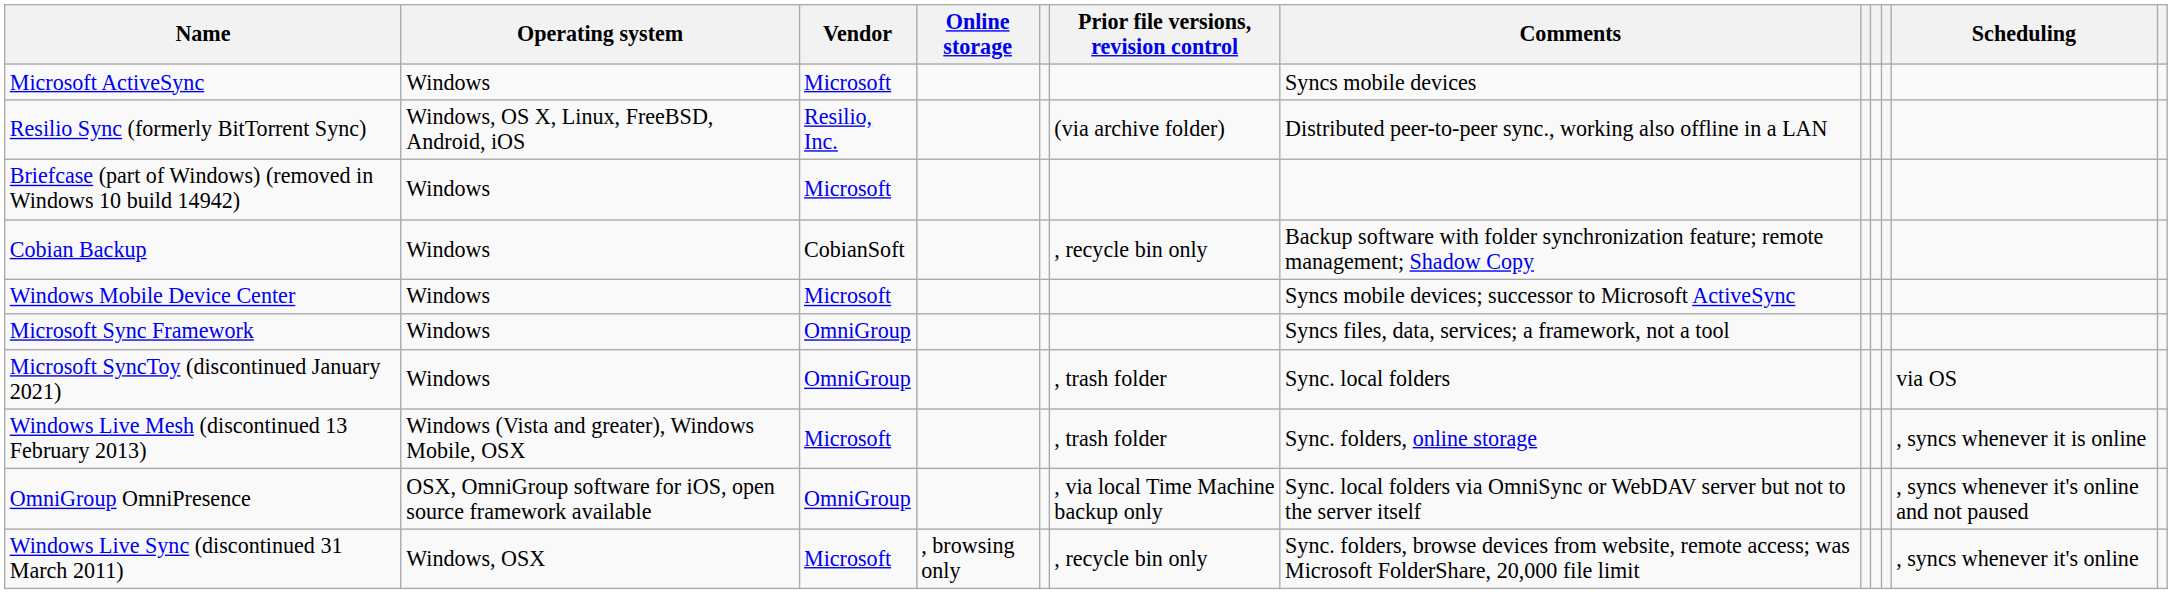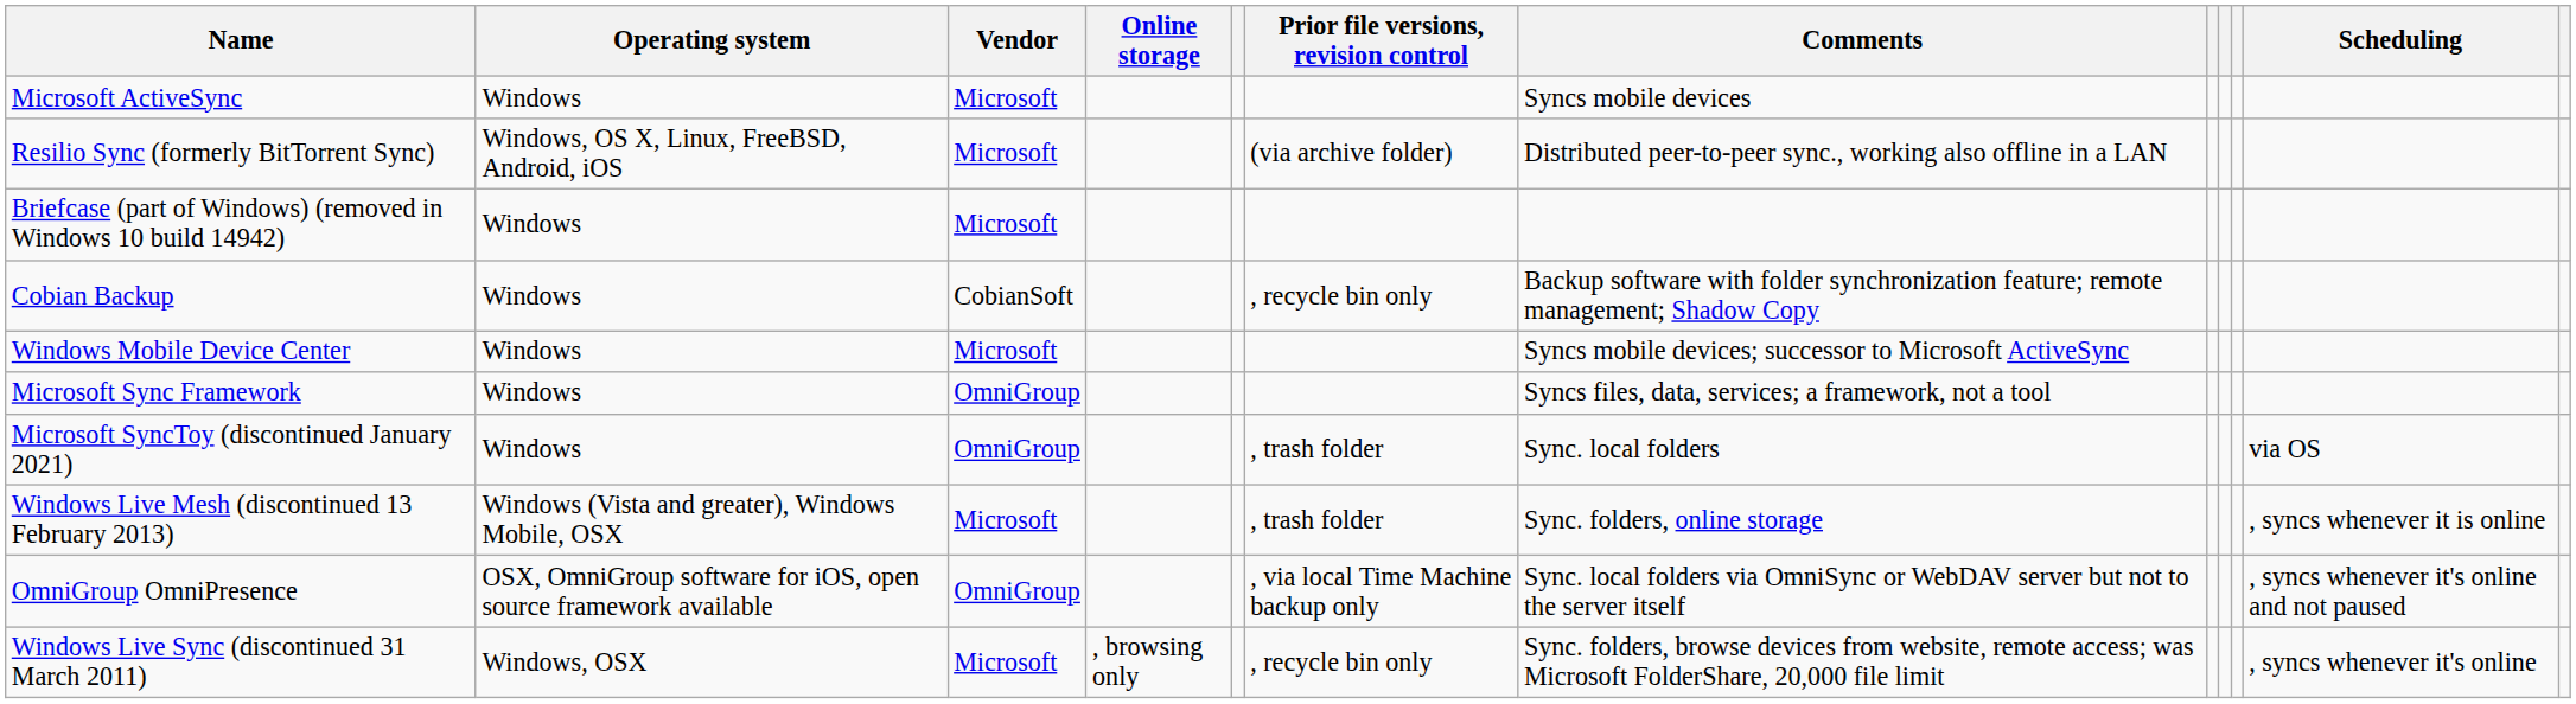 <table class="wikitable sortable sort-under">
 <tr>
 <th>Name</th>
 <th>Operating system</th>
 <th>Vendor</th>
 <th><a href='#'>Online storage</a></th>
 <th></th>
 <th>Prior file versions, <a href='#'>revision control</a></th>
 <th>Comments</th>
 <th></th>
 <th></th>
 <th></th>
 <th>Scheduling</th>
 <th></th>
 </tr>
 <tr>
 <td><a href='#'>Microsoft ActiveSync</a></td>
 <td>Windows</td>
 <td><a href='#'>Microsoft</a></td>
 <td></td>
 <td></td>
 <td></td>
 <td>Syncs mobile devices</td>
 <td></td>
 <td></td>
 <td></td>
 <td></td>
 <td></td>
 </tr>
 <tr>
 <td><a href='#'>Resilio Sync</a> (formerly BitTorrent Sync)</td>
 <td>Windows, OS X, Linux, FreeBSD, Android, iOS</td>
-<td><a href='#'>Resilio, Inc.</a></td>
+<td><a href='#'>Microsoft</a></td>
 <td></td>
 <td></td>
 <td> (via archive folder)</td>
 <td>Distributed peer-to-peer sync., working also offline in a LAN</td>
 <td></td>
 <td></td>
 <td></td>
 <td></td>
 <td></td>
 </tr>
 <tr>
 <td><a href='#'>Briefcase</a> (part of Windows) (removed in Windows 10 build 14942)</td>
 <td>Windows</td>
 <td><a href='#'>Microsoft</a></td>
 <td></td>
 <td></td>
 <td></td>
 <td></td>
 <td></td>
 <td></td>
 <td></td>
 <td></td>
 <td></td>
 </tr>
 <tr>
 <td><a href='#'>Cobian Backup</a></td>
 <td>Windows</td>
 <td>CobianSoft</td>
 <td></td>
 <td></td>
 <td>, recycle bin only</td>
 <td>Backup software with folder synchronization feature; remote management; <a href='#'>Shadow Copy</a></td>
 <td></td>
 <td></td>
 <td></td>
 <td></td>
 <td></td>
 </tr>
 <tr>
 <td><a href='#'>Windows Mobile Device Center</a></td>
 <td>Windows</td>
 <td><a href='#'>Microsoft</a></td>
 <td></td>
 <td></td>
 <td></td>
 <td>Syncs mobile devices; successor to Microsoft <a href='#'>ActiveSync</a></td>
 <td></td>
 <td></td>
 <td></td>
 <td></td>
 <td></td>
 </tr>
 <tr>
 <td><a href='#'>Microsoft Sync Framework</a></td>
 <td>Windows</td>
 <td><a href='#'>OmniGroup</a></td>
 <td></td>
 <td></td>
 <td></td>
 <td>Syncs files, data, services; a framework, not a tool</td>
 <td></td>
 <td></td>
 <td></td>
 <td></td>
 <td></td>
 </tr>
 <tr>
 <td><a href='#'>Microsoft SyncToy</a> (discontinued  January 2021)</td>
 <td>Windows</td>
 <td><a href='#'>OmniGroup</a></td>
 <td></td>
 <td></td>
 <td>, trash folder</td>
 <td>Sync. local folders</td>
 <td></td>
 <td></td>
 <td></td>
 <td>via OS</td>
 <td></td>
 </tr>
 <tr>
 <td><a href='#'>Windows Live Mesh</a> (discontinued 13 February 2013)</td>
 <td>Windows (Vista and greater), Windows Mobile, OSX</td>
 <td><a href='#'>Microsoft</a></td>
 <td></td>
 <td></td>
 <td>, trash folder</td>
 <td>Sync. folders, <a href='#'>online storage</a></td>
 <td></td>
 <td></td>
 <td></td>
 <td>, syncs whenever it is online</td>
 <td></td>
 </tr>
 <tr>
 <td><a href='#'>OmniGroup</a> OmniPresence</td>
 <td>OSX, OmniGroup software for iOS, open source framework available</td>
 <td><a href='#'>OmniGroup</a></td>
 <td></td>
 <td></td>
 <td>, via local Time Machine backup only</td>
 <td>Sync. local folders via OmniSync or WebDAV server but not to the server itself</td>
 <td></td>
 <td></td>
 <td></td>
 <td>, syncs whenever it's online and not paused</td>
 <td></td>
 </tr>
 <tr>
 <td><a href='#'>Windows Live Sync</a> (discontinued 31 March 2011)</td>
 <td>Windows, OSX</td>
 <td><a href='#'>Microsoft</a></td>
 <td>, browsing only</td>
 <td></td>
 <td>, recycle bin only</td>
 <td>Sync. folders, browse devices from website, remote access; was Microsoft FolderShare, 20,000 file limit</td>
 <td></td>
 <td></td>
 <td></td>
 <td>, syncs whenever it's online</td>
 <td></td>
 </tr>
 </table>
